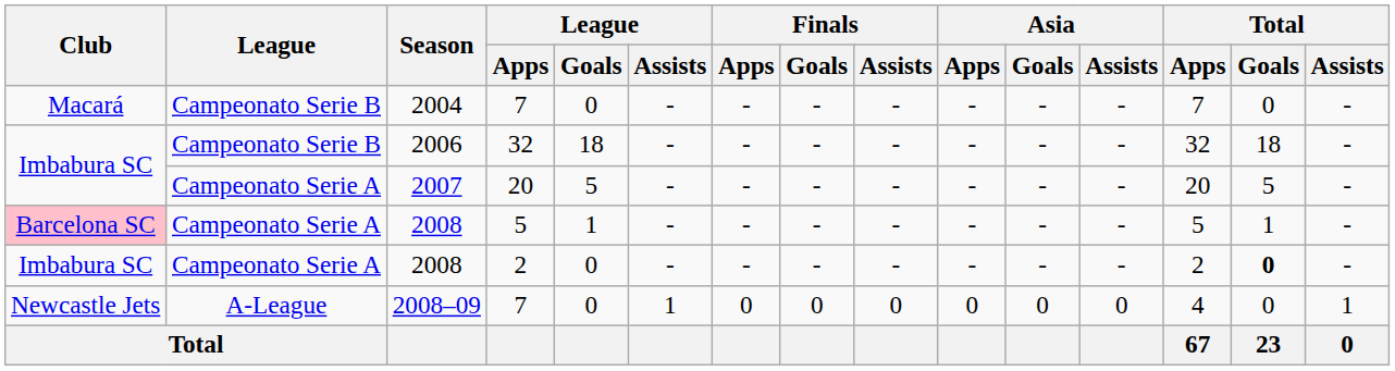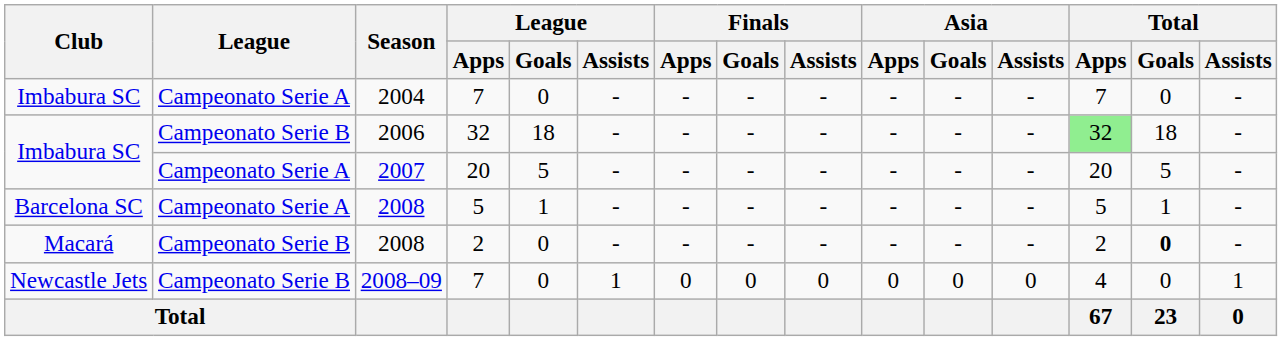 <table class="wikitable" style="text-align: center;">
 <tr>
 <th rowspan="2">Club</th>
 <th rowspan="2">League</th>
 <th rowspan="2">Season</th>
 <th colspan="3">League</th>
 <th colspan="3">Finals</th>
 <th colspan="3">Asia</th>
 <th colspan="3">Total</th>
 </tr>
 <tr>
 <th>Apps</th>
 <th>Goals</th>
 <th>Assists</th>
 <th>Apps</th>
 <th>Goals</th>
 <th>Assists</th>
 <th>Apps</th>
 <th>Goals</th>
 <th>Assists</th>
 <th>Apps</th>
 <th>Goals</th>
 <th>Assists</th>
 </tr>
 <tr>
-<td><a href='#'>Macará</a></td>
-<td><a href='#'>Campeonato Serie B</a></td>
+<td><a href='#'>Imbabura SC</a></td>
+<td><a href='#'>Campeonato Serie A</a></td>
 <td>2004</td>
 <td>7</td>
 <td>0</td>
 <td>-</td>
 <td>-</td>
 <td>-</td>
 <td>-</td>
 <td>-</td>
 <td>-</td>
 <td>-</td>
 <td>7</td>
 <td>0</td>
 <td>-</td>
 </tr>
 <tr>
 <td rowspan="2" valign="center"><a href='#'>Imbabura SC</a></td>
 <td><a href='#'>Campeonato Serie B</a></td>
 <td>2006</td>
 <td>32</td>
 <td>18</td>
 <td>-</td>
 <td>-</td>
 <td>-</td>
 <td>-</td>
 <td>-</td>
 <td>-</td>
 <td>-</td>
-<td>32</td>
+<td style="background: lightgreen;">32</td>
 <td>18</td>
 <td>-</td>
 </tr>
 <tr>
 <td><a href='#'>Campeonato Serie A</a></td>
 <td><a href='#'>2007</a></td>
 <td>20</td>
 <td>5</td>
 <td>-</td>
 <td>-</td>
 <td>-</td>
 <td>-</td>
 <td>-</td>
 <td>-</td>
 <td>-</td>
 <td>20</td>
 <td>5</td>
 <td>-</td>
 </tr>
 <tr>
-<td style="background: pink;"><a href='#'>Barcelona SC</a></td>
+<td><a href='#'>Barcelona SC</a></td>
 <td><a href='#'>Campeonato Serie A</a></td>
 <td><a href='#'>2008</a></td>
 <td>5</td>
 <td>1</td>
 <td>-</td>
 <td>-</td>
 <td>-</td>
 <td>-</td>
 <td>-</td>
 <td>-</td>
 <td>-</td>
 <td>5</td>
 <td>1</td>
 <td>-</td>
 </tr>
 <tr>
-<td><a href='#'>Imbabura SC</a></td>
-<td><a href='#'>Campeonato Serie A</a></td>
+<td><a href='#'>Macará</a></td>
+<td><a href='#'>Campeonato Serie B</a></td>
 <td>2008</td>
 <td>2</td>
 <td>0</td>
 <td>-</td>
 <td>-</td>
 <td>-</td>
 <td>-</td>
 <td>-</td>
 <td>-</td>
 <td>-</td>
 <td>2</td>
 <td><strong>0</strong></td>
 <td>-</td>
 </tr>
 <tr>
 <td><a href='#'>Newcastle Jets</a></td>
-<td><a href='#'>A-League</a></td>
+<td><a href='#'>Campeonato Serie B</a></td>
 <td><a href='#'>2008–09</a></td>
 <td>7</td>
 <td>0</td>
 <td>1</td>
 <td>0</td>
 <td>0</td>
 <td>0</td>
 <td>0</td>
 <td>0</td>
 <td>0</td>
 <td>4</td>
 <td>0</td>
 <td>1</td>
 </tr>
 <tr>
 <th colspan="2">Total</th>
 <th></th>
 <th></th>
 <th></th>
 <th></th>
 <th></th>
 <th></th>
 <th></th>
 <th></th>
 <th></th>
 <th></th>
 <th>67</th>
 <th>23</th>
 <th>0</th>
 </tr>
 </table>
